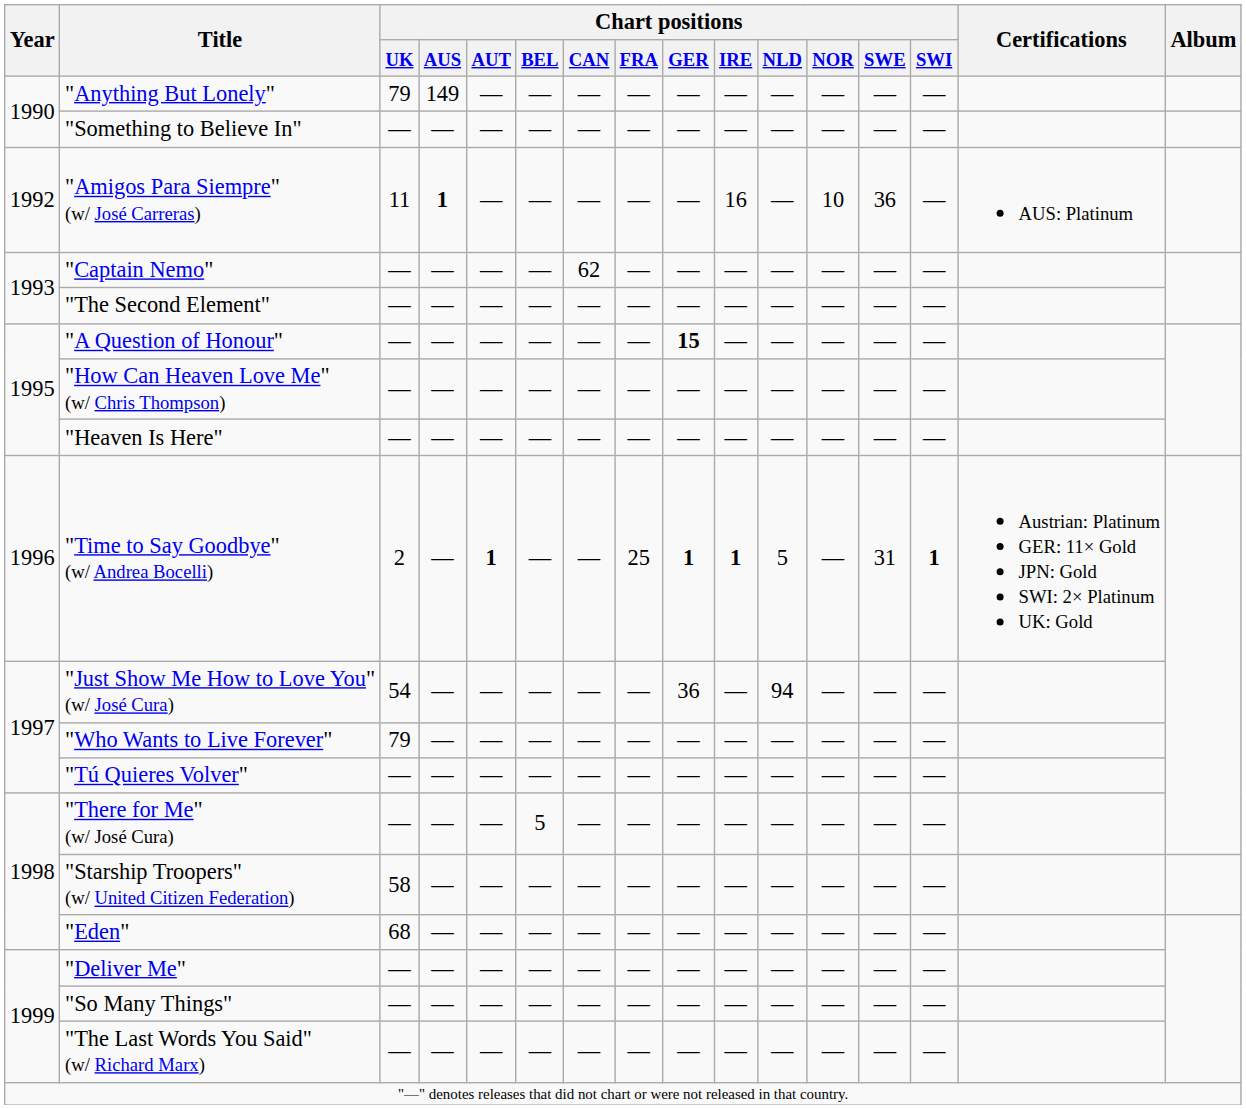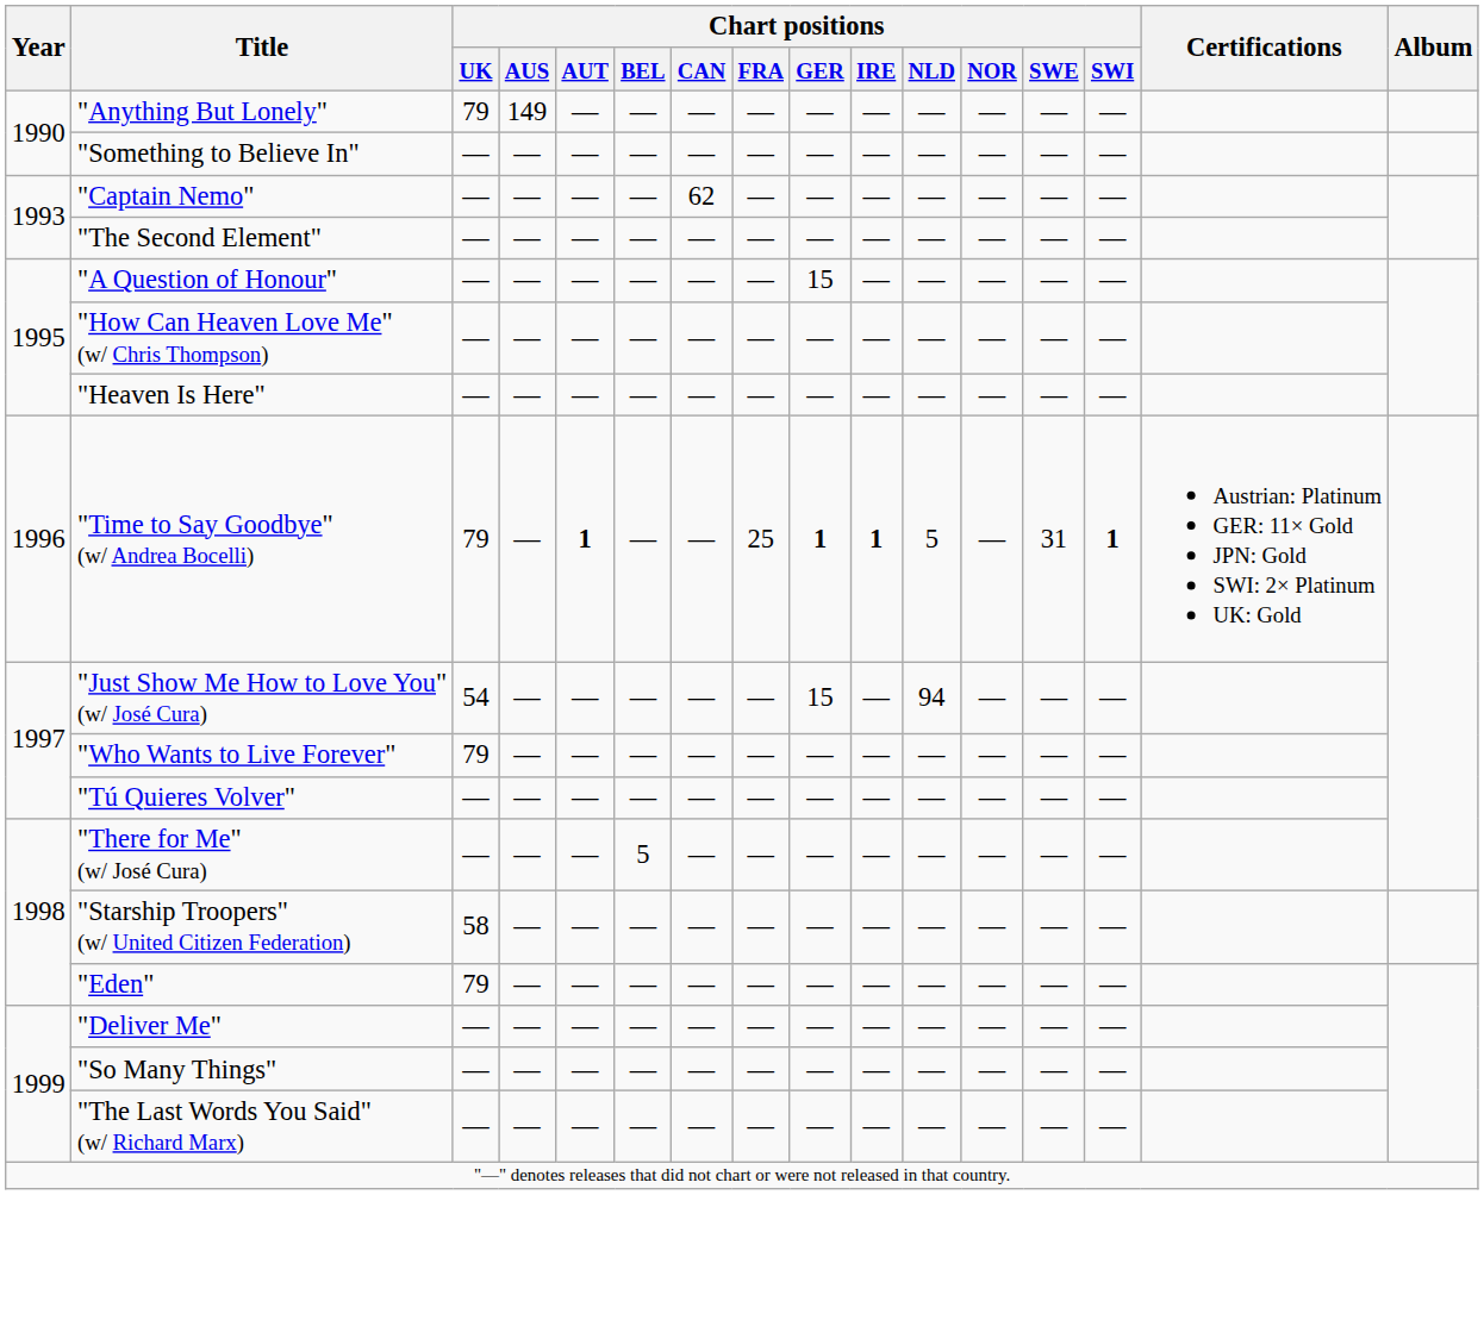 <table class="wikitable">
 <tr>
 <th rowspan="2">Year</th>
 <th rowspan="2">Title</th>
 <th colspan="12">Chart positions</th>
 <th rowspan="2">Certifications</th>
 <th rowspan="2">Album</th>
 </tr>
 <tr>
 <th width="20"><small><a href='#'>UK</a></small><br></th>
 <th width="20"><small><a href='#'>AUS</a></small><br></th>
 <th width="20"><small><a href='#'>AUT</a></small><br></th>
 <th width="20"><small><a href='#'>BEL</a></small><br></th>
 <th width="20"><small><a href='#'>CAN</a></small><br></th>
 <th width="20"><small><a href='#'>FRA</a></small><br></th>
 <th width="20"><small><a href='#'>GER</a></small><br></th>
 <th width="20"><small><a href='#'>IRE</a></small><br></th>
 <th width="20"><small><a href='#'>NLD</a></small><br></th>
 <th width="20"><small><a href='#'>NOR</a></small><br></th>
 <th width="20"><small><a href='#'>SWE</a></small><br></th>
 <th width="20"><small><a href='#'>SWI</a></small><br></th>
 </tr>
 <tr>
 <td rowspan="2">1990</td>
 <td>"<a href='#'>Anything But Lonely</a>"</td>
 <td align="center">79</td>
 <td align="center">149</td>
 <td align="center">—</td>
 <td align="center">—</td>
 <td align="center">—</td>
 <td align="center">—</td>
 <td align="center">—</td>
 <td align="center">—</td>
 <td align="center">—</td>
 <td align="center">—</td>
 <td align="center">—</td>
 <td align="center">—</td>
 <td align=left></td>
 <td></td>
 </tr>
 <tr>
 <td>"Something to Believe In"</td>
 <td align="center">—</td>
 <td align="center">—</td>
 <td align="center">—</td>
 <td align="center">—</td>
 <td align="center">—</td>
 <td align="center">—</td>
 <td align="center">—</td>
 <td align="center">—</td>
 <td align="center">—</td>
 <td align="center">—</td>
 <td align="center">—</td>
 <td align="center">—</td>
 <td align=left></td>
 <td></td>
 </tr>
 <tr>
-<td>1992</td>
-<td>"<a href='#'>Amigos Para Siempre</a>"<br><small>(w/ <a href='#'>José Carreras</a>)</small></td>
-<td align="center">11</td>
-<td align="center"><strong>1</strong></td>
-<td align="center">—</td>
-<td align="center">—</td>
-<td align="center">—</td>
-<td align="center">—</td>
-<td align="center">—</td>
-<td align="center">16</td>
-<td align="center">—</td>
-<td align="center">10</td>
-<td align="center">36</td>
-<td align="center">—</td>
-<td align=left><br><ul><li><small>AUS: Platinum</small></li></ul></td>
-<td></td>
-</tr>
-<tr>
 <td rowspan="2">1993</td>
 <td>"<a href='#'>Captain Nemo</a>"</td>
 <td align="center">—</td>
 <td align="center">—</td>
 <td align="center">—</td>
 <td align="center">—</td>
 <td align="center">62</td>
 <td align="center">—</td>
 <td align="center">—</td>
 <td align="center">—</td>
 <td align="center">—</td>
 <td align="center">—</td>
 <td align="center">—</td>
 <td align="center">—</td>
 <td align=left></td>
 <td rowspan="2"></td>
 </tr>
 <tr>
 <td>"The Second Element"</td>
 <td align="center">—</td>
 <td align="center">—</td>
 <td align="center">—</td>
 <td align="center">—</td>
 <td align="center">—</td>
 <td align="center">—</td>
 <td align="center">—</td>
 <td align="center">—</td>
 <td align="center">—</td>
 <td align="center">—</td>
 <td align="center">—</td>
 <td align="center">—</td>
 <td align=left></td>
 </tr>
 <tr>
 <td rowspan="3">1995</td>
 <td>"<a href='#'>A Question of Honour</a>"</td>
 <td align="center">—</td>
 <td align="center">—</td>
 <td align="center">—</td>
 <td align="center">—</td>
 <td align="center">—</td>
 <td align="center">—</td>
-<td align="center"><strong>15</strong></td>
+<td align="center">15</td>
 <td align="center">—</td>
 <td align="center">—</td>
 <td align="center">—</td>
 <td align="center">—</td>
 <td align="center">—</td>
 <td align=left></td>
 <td rowspan="3"></td>
 </tr>
 <tr>
 <td>"<a href='#'>How Can Heaven Love Me</a>"<br><small>(w/ <a href='#'>Chris Thompson</a>)</small></td>
 <td align="center">—</td>
 <td align="center">—</td>
 <td align="center">—</td>
 <td align="center">—</td>
 <td align="center">—</td>
 <td align="center">—</td>
 <td align="center">—</td>
 <td align="center">—</td>
 <td align="center">—</td>
 <td align="center">—</td>
 <td align="center">—</td>
 <td align="center">—</td>
 <td align=left></td>
 </tr>
 <tr>
 <td>"Heaven Is Here"</td>
 <td align="center">—</td>
 <td align="center">—</td>
 <td align="center">—</td>
 <td align="center">—</td>
 <td align="center">—</td>
 <td align="center">—</td>
 <td align="center">—</td>
 <td align="center">—</td>
 <td align="center">—</td>
 <td align="center">—</td>
 <td align="center">—</td>
 <td align="center">—</td>
 <td align=left></td>
 </tr>
 <tr>
 <td>1996</td>
 <td>"<a href='#'>Time to Say Goodbye</a>"<br><small>(w/ <a href='#'>Andrea Bocelli</a>)</small></td>
-<td align="center">2</td>
+<td align="center">79</td>
 <td align="center">—</td>
 <td align="center"><strong>1</strong></td>
 <td align="center">—</td>
 <td align="center">—</td>
 <td align="center">25</td>
 <td align="center"><strong>1</strong></td>
 <td align="center"><strong>1</strong></td>
 <td align="center">5</td>
 <td align="center">—</td>
 <td align="center">31</td>
 <td align="center"><strong>1</strong></td>
 <td align=left><br><ul><li><small>Austrian: Platinum</small></li><li><small>GER: 11× Gold</small></li><li><small>JPN: Gold</small></li><li><small>SWI: 2× Platinum</small></li><li><small>UK: Gold</small></li></ul></td>
 <td rowspan="5"></td>
 </tr>
 <tr>
 <td rowspan="3">1997</td>
 <td>"<a href='#'>Just Show Me How to Love You</a>"<br><small>(w/ <a href='#'>José Cura</a>)</small></td>
 <td align="center">54</td>
 <td align="center">—</td>
 <td align="center">—</td>
 <td align="center">—</td>
 <td align="center">—</td>
 <td align="center">—</td>
-<td align="center">36</td>
+<td align="center">15</td>
 <td align="center">—</td>
 <td align="center">94</td>
 <td align="center">—</td>
 <td align="center">—</td>
 <td align="center">—</td>
 <td align=left></td>
 </tr>
 <tr>
 <td>"<a href='#'>Who Wants to Live Forever</a>"</td>
 <td align="center">79</td>
 <td align="center">—</td>
 <td align="center">—</td>
 <td align="center">—</td>
 <td align="center">—</td>
 <td align="center">—</td>
 <td align="center">—</td>
 <td align="center">—</td>
 <td align="center">—</td>
 <td align="center">—</td>
 <td align="center">—</td>
 <td align="center">—</td>
 <td align=left></td>
 </tr>
 <tr>
 <td>"<a href='#'>Tú Quieres Volver</a>"</td>
 <td align="center">—</td>
 <td align="center">—</td>
 <td align="center">—</td>
 <td align="center">—</td>
 <td align="center">—</td>
 <td align="center">—</td>
 <td align="center">—</td>
 <td align="center">—</td>
 <td align="center">—</td>
 <td align="center">—</td>
 <td align="center">—</td>
 <td align="center">—</td>
 <td align=left></td>
 </tr>
 <tr>
 <td rowspan="3">1998</td>
 <td>"<a href='#'>There for Me</a>"<br><small>(w/ José Cura)</small></td>
 <td align="center">—</td>
 <td align="center">—</td>
 <td align="center">—</td>
 <td align="center">5</td>
 <td align="center">—</td>
 <td align="center">—</td>
 <td align="center">—</td>
 <td align="center">—</td>
 <td align="center">—</td>
 <td align="center">—</td>
 <td align="center">—</td>
 <td align="center">—</td>
 <td align=left></td>
 </tr>
 <tr>
 <td>"Starship Troopers"<br><small>(w/ <a href='#'>United Citizen Federation</a>)</small></td>
 <td align="center">58</td>
 <td align="center">—</td>
 <td align="center">—</td>
 <td align="center">—</td>
 <td align="center">—</td>
 <td align="center">—</td>
 <td align="center">—</td>
 <td align="center">—</td>
 <td align="center">—</td>
 <td align="center">—</td>
 <td align="center">—</td>
 <td align="center">—</td>
 <td align=left></td>
 <td></td>
 </tr>
 <tr>
 <td>"<a href='#'>Eden</a>"</td>
-<td align="center">68</td>
+<td align="center">79</td>
 <td align="center">—</td>
 <td align="center">—</td>
 <td align="center">—</td>
 <td align="center">—</td>
 <td align="center">—</td>
 <td align="center">—</td>
 <td align="center">—</td>
 <td align="center">—</td>
 <td align="center">—</td>
 <td align="center">—</td>
 <td align="center">—</td>
 <td align=left></td>
 <td rowspan="4"></td>
 </tr>
 <tr>
 <td rowspan="3">1999</td>
 <td>"<a href='#'>Deliver Me</a>"</td>
 <td align="center">—</td>
 <td align="center">—</td>
 <td align="center">—</td>
 <td align="center">—</td>
 <td align="center">—</td>
 <td align="center">—</td>
 <td align="center">—</td>
 <td align="center">—</td>
 <td align="center">—</td>
 <td align="center">—</td>
 <td align="center">—</td>
 <td align="center">—</td>
 <td align=left></td>
 </tr>
 <tr>
 <td>"So Many Things"</td>
 <td align="center">—</td>
 <td align="center">—</td>
 <td align="center">—</td>
 <td align="center">—</td>
 <td align="center">—</td>
 <td align="center">—</td>
 <td align="center">—</td>
 <td align="center">—</td>
 <td align="center">—</td>
 <td align="center">—</td>
 <td align="center">—</td>
 <td align="center">—</td>
 <td align=left></td>
 </tr>
 <tr>
 <td>"The Last Words You Said"<br><small>(w/ <a href='#'>Richard Marx</a>)</small></td>
 <td align="center">—</td>
 <td align="center">—</td>
 <td align="center">—</td>
 <td align="center">—</td>
 <td align="center">—</td>
 <td align="center">—</td>
 <td align="center">—</td>
 <td align="center">—</td>
 <td align="center">—</td>
 <td align="center">—</td>
 <td align="center">—</td>
 <td align="center">—</td>
 <td align=left></td>
 </tr>
 <tr>
 <td colspan="16" style="text-align:center; font-size:8pt;">"—" denotes releases that did not chart or were not released in that country.</td>
 </tr>
 </table>
